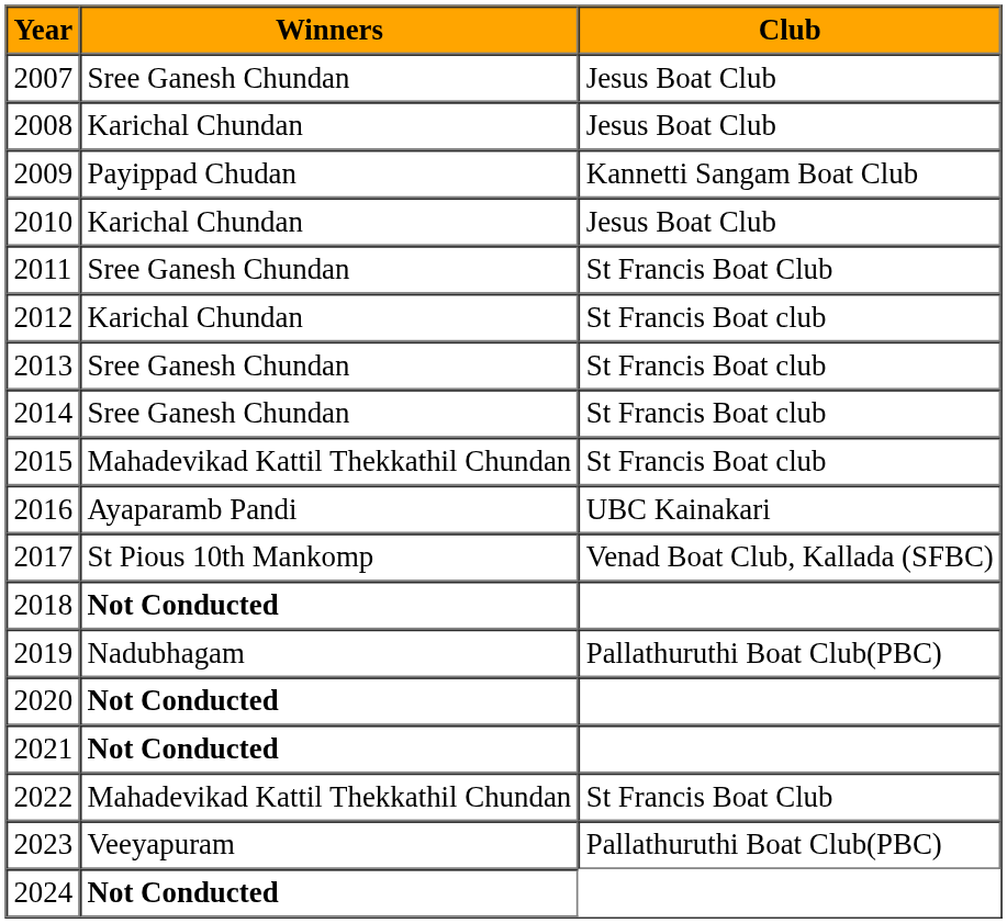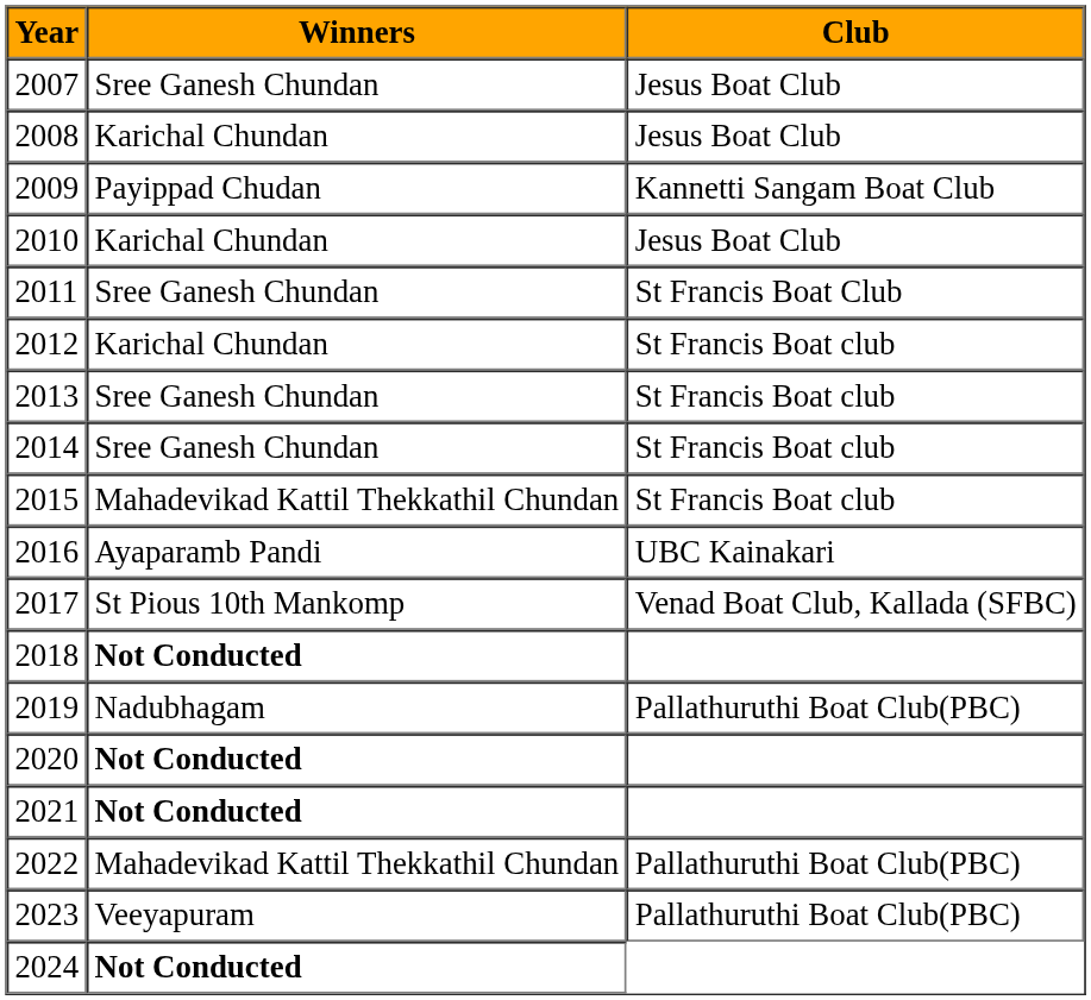 <table border = "1" cellpadding = "3" cellspacing = "0">
 <tr>
 <th style="text-align:center; background:orange;">Year</th>
 <th style="text-align:center; background:orange;">Winners</th>
 <th style="text-align:center; background:orange;">Club</th>
 </tr>
 <tr>
 <td>2007</td>
 <td>Sree Ganesh Chundan</td>
 <td>Jesus Boat Club</td>
 </tr>
 <tr>
 <td>2008</td>
 <td>Karichal Chundan</td>
 <td>Jesus Boat Club</td>
 </tr>
 <tr>
 <td>2009</td>
 <td>Payippad Chudan</td>
 <td>Kannetti Sangam Boat Club</td>
 </tr>
 <tr>
 <td>2010</td>
 <td>Karichal Chundan</td>
 <td>Jesus Boat Club</td>
 </tr>
 <tr>
 <td>2011</td>
 <td>Sree Ganesh Chundan</td>
 <td>St Francis Boat Club</td>
 </tr>
 <tr>
 <td>2012</td>
 <td>Karichal Chundan</td>
 <td>St Francis Boat club</td>
 </tr>
 <tr>
 <td>2013</td>
 <td>Sree Ganesh Chundan</td>
 <td>St Francis Boat club</td>
 </tr>
 <tr>
 <td>2014</td>
 <td>Sree Ganesh Chundan</td>
 <td>St Francis Boat club</td>
 </tr>
 <tr>
 <td>2015</td>
 <td>Mahadevikad Kattil Thekkathil Chundan</td>
 <td>St Francis Boat club</td>
 </tr>
 <tr>
 <td>2016</td>
 <td>Ayaparamb Pandi</td>
 <td>UBC Kainakari</td>
 </tr>
 <tr>
 <td>2017</td>
 <td>St Pious 10th Mankomp</td>
 <td>Venad Boat Club, Kallada (SFBC)</td>
 </tr>
 <tr>
 <td>2018</td>
 <td><strong>Not Conducted</strong></td>
 <td></td>
 </tr>
 <tr>
 <td>2019</td>
 <td>Nadubhagam</td>
 <td>Pallathuruthi Boat Club(PBC)</td>
 </tr>
 <tr>
 <td>2020</td>
 <td><strong>Not Conducted</strong></td>
 <td></td>
 </tr>
 <tr>
 <td>2021</td>
 <td><strong>Not Conducted</strong></td>
 <td></td>
 </tr>
 <tr>
 <td>2022</td>
 <td>Mahadevikad Kattil Thekkathil Chundan</td>
-<td>St Francis Boat Club</td>
+<td>Pallathuruthi Boat Club(PBC)</td>
 </tr>
 <tr>
 <td>2023</td>
 <td>Veeyapuram</td>
 <td>Pallathuruthi Boat Club(PBC)</td>
 </tr>
 <tr>
 <td>2024</td>
 <td><strong>Not Conducted</strong></td>
 </tr>
 </table>
